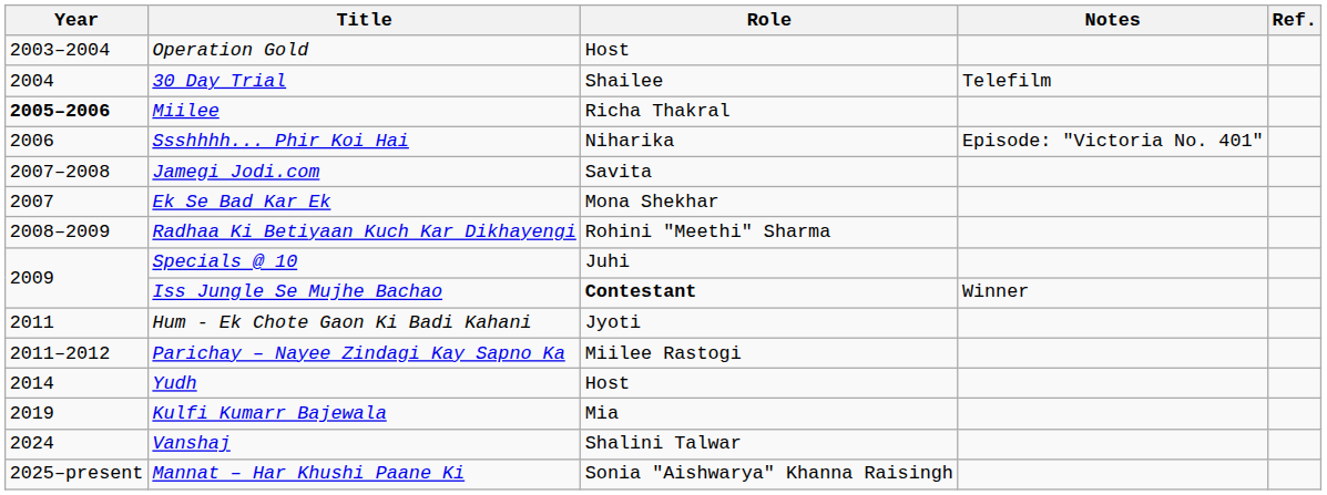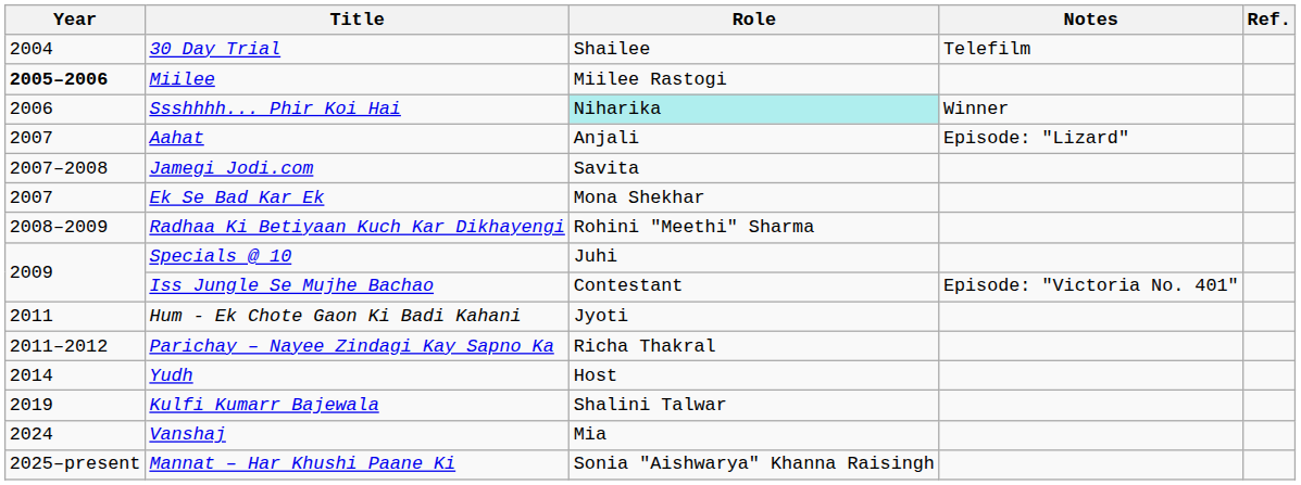 <table class="wikitable sortable">
 <tr>
 <th>Year</th>
 <th>Title</th>
 <th>Role</th>
 <th class="unsortable">Notes</th>
 <th class="unsortable">Ref.</th>
-</tr>
-<tr>
-<td>2003–2004</td>
-<td><em>Operation Gold</em></td>
-<td>Host</td>
-<td></td>
-<td></td>
 </tr>
 <tr>
 <td>2004</td>
 <td><em><a href='#'>30 Day Trial</a></em></td>
 <td>Shailee</td>
 <td>Telefilm</td>
 <td></td>
 </tr>
 <tr>
 <td><strong>2005–2006</strong></td>
 <td><em><a href='#'>Miilee</a></em></td>
-<td>Richa Thakral</td>
+<td>Miilee Rastogi</td>
 <td></td>
 <td></td>
 </tr>
 <tr>
 <td>2006</td>
 <td><em><a href='#'>Ssshhhh... Phir Koi Hai</a></em></td>
-<td>Niharika</td>
-<td>Episode: "Victoria No. 401"</td>
+<td style="background: paleturquoise;">Niharika</td>
+<td>Winner</td>
+<td></td>
+</tr>
+<tr>
+<td>2007</td>
+<td><em><a href='#'>Aahat</a></em></td>
+<td>Anjali</td>
+<td>Episode: "Lizard"</td>
 <td></td>
 </tr>
 <tr>
 <td>2007–2008</td>
 <td><em><a href='#'>Jamegi Jodi.com</a></em></td>
 <td>Savita</td>
 <td></td>
 <td></td>
 </tr>
 <tr>
 <td>2007</td>
 <td><em><a href='#'>Ek Se Bad Kar Ek</a></em></td>
 <td>Mona Shekhar</td>
 <td></td>
 <td></td>
 </tr>
 <tr>
 <td>2008–2009</td>
 <td><em><a href='#'>Radhaa Ki Betiyaan Kuch Kar Dikhayengi</a></em></td>
 <td>Rohini "Meethi" Sharma</td>
 <td></td>
 <td></td>
 </tr>
 <tr>
 <td rowspan="2">2009</td>
 <td><em><a href='#'>Specials @ 10</a></em></td>
 <td>Juhi</td>
 <td></td>
 <td></td>
 </tr>
 <tr>
 <td><em><a href='#'>Iss Jungle Se Mujhe Bachao</a></em></td>
-<td><strong>Contestant</strong></td>
-<td>Winner</td>
+<td>Contestant</td>
+<td>Episode: "Victoria No. 401"</td>
 <td></td>
 </tr>
 <tr>
 <td>2011</td>
 <td><em>Hum - Ek Chote Gaon Ki Badi Kahani</em></td>
 <td>Jyoti</td>
 <td></td>
 <td></td>
 </tr>
 <tr>
 <td>2011–2012</td>
 <td><em><a href='#'>Parichay – Nayee Zindagi Kay Sapno Ka</a></em></td>
-<td>Miilee Rastogi</td>
+<td>Richa Thakral</td>
 <td></td>
 <td></td>
 </tr>
 <tr>
 <td>2014</td>
 <td><em><a href='#'>Yudh</a></em></td>
 <td>Host</td>
 <td></td>
 <td></td>
 </tr>
 <tr>
 <td>2019</td>
 <td><em><a href='#'>Kulfi Kumarr Bajewala</a> </em></td>
-<td>Mia</td>
+<td>Shalini Talwar</td>
 <td></td>
 <td></td>
 </tr>
 <tr>
 <td>2024</td>
 <td><em><a href='#'>Vanshaj</a></em></td>
-<td>Shalini Talwar</td>
+<td>Mia</td>
 <td></td>
 <td></td>
 </tr>
 <tr>
 <td>2025–present</td>
 <td><em><a href='#'>Mannat – Har Khushi Paane Ki</a></em></td>
 <td>Sonia "Aishwarya" Khanna Raisingh</td>
 <td></td>
 <td></td>
 </tr>
 </table>
